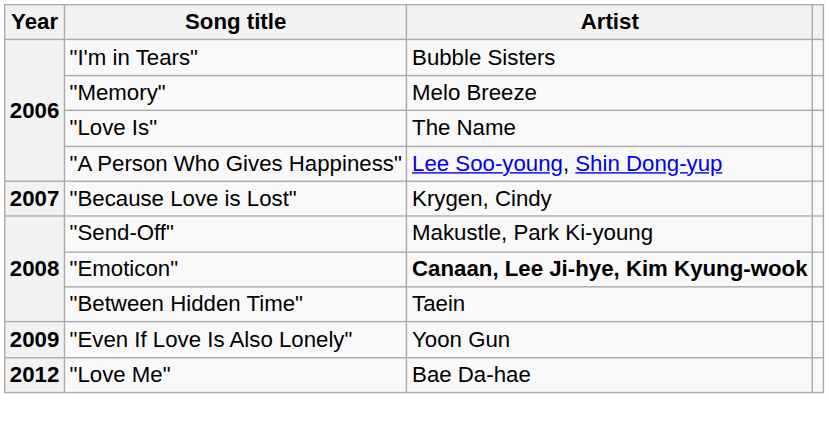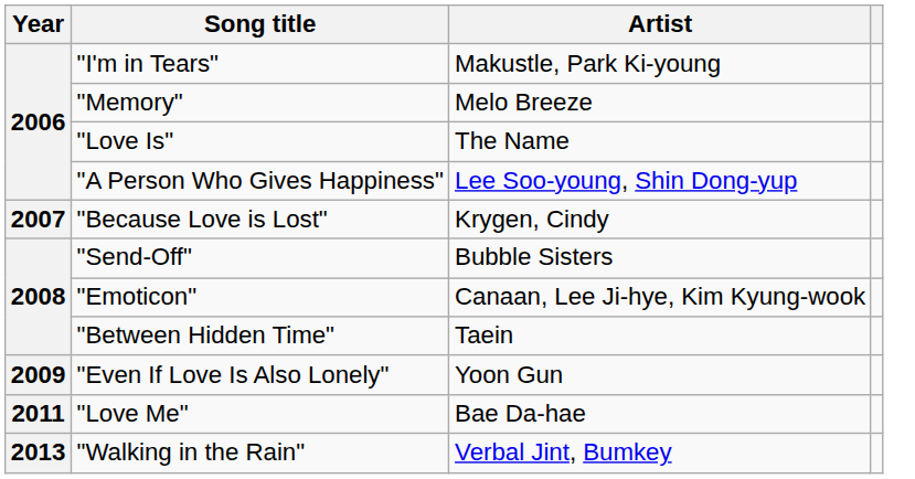 <table class="wikitable plainrowheaders sortable">
 <tr>
 <th scope="col">Year</th>
 <th scope="col">Song title</th>
 <th scope="col">Artist</th>
 <th scope="col" class="unsortable"></th>
 </tr>
 <tr>
 <th scope="row" rowspan="4">2006</th>
 <td>"I'm in Tears"</td>
-<td>Bubble Sisters</td>
+<td>Makustle, Park Ki-young</td>
 <td></td>
 </tr>
 <tr>
 <td>"Memory"</td>
 <td>Melo Breeze</td>
 <td></td>
 </tr>
 <tr>
 <td>"Love Is"</td>
 <td>The Name</td>
 <td></td>
 </tr>
 <tr>
 <td>"A Person Who Gives Happiness"</td>
 <td><a href='#'>Lee Soo-young</a>, <a href='#'>Shin Dong-yup</a></td>
 <td></td>
 </tr>
 <tr>
 <th scope="row">2007</th>
 <td>"Because Love is Lost"</td>
 <td>Krygen, Cindy</td>
 <td></td>
 </tr>
 <tr>
 <th scope="row" rowspan="3">2008</th>
 <td>"Send-Off"</td>
-<td>Makustle, Park Ki-young</td>
+<td>Bubble Sisters</td>
 <td></td>
 </tr>
 <tr>
 <td>"Emoticon"</td>
-<td><strong>Canaan, Lee Ji-hye, Kim Kyung-wook</strong></td>
+<td>Canaan, Lee Ji-hye, Kim Kyung-wook</td>
 <td></td>
 </tr>
 <tr>
 <td>"Between Hidden Time"</td>
 <td>Taein</td>
 <td></td>
 </tr>
 <tr>
 <th scope="row">2009</th>
 <td>"Even If Love Is Also Lonely"</td>
 <td>Yoon Gun</td>
 <td></td>
 </tr>
 <tr>
-<th scope="row">2012</th>
+<th scope="row">2011</th>
 <td>"Love Me"</td>
 <td>Bae Da-hae</td>
 <td></td>
 </tr>
+<tr>
+<th scope="row">2013</th>
+<td>"Walking in the Rain"</td>
+<td><a href='#'>Verbal Jint</a>, <a href='#'>Bumkey</a></td>
+<td></td>
+</tr>
 </table>
